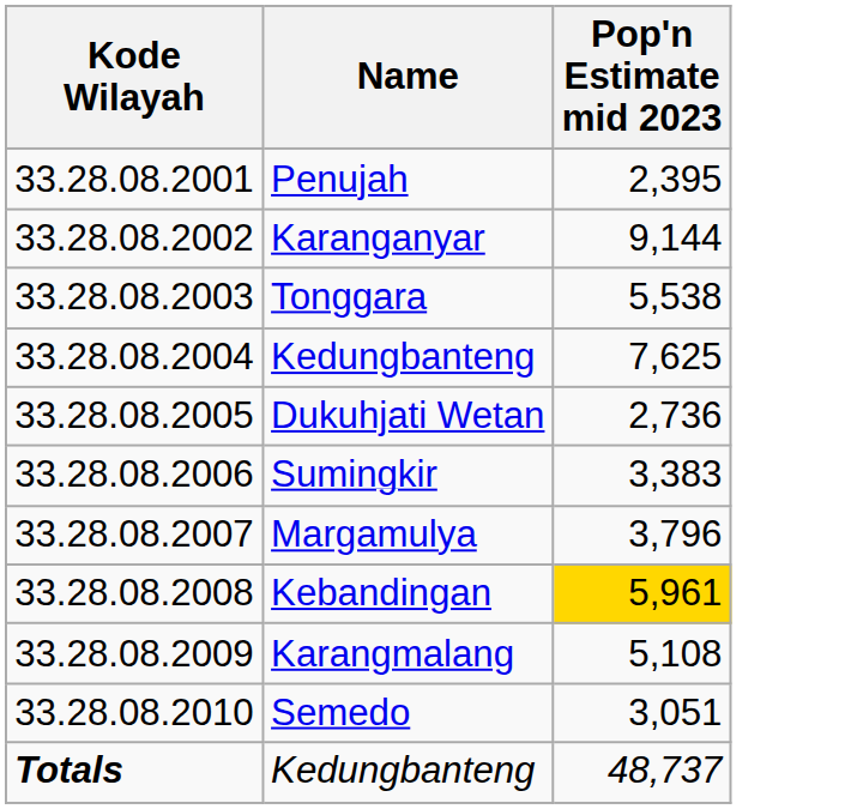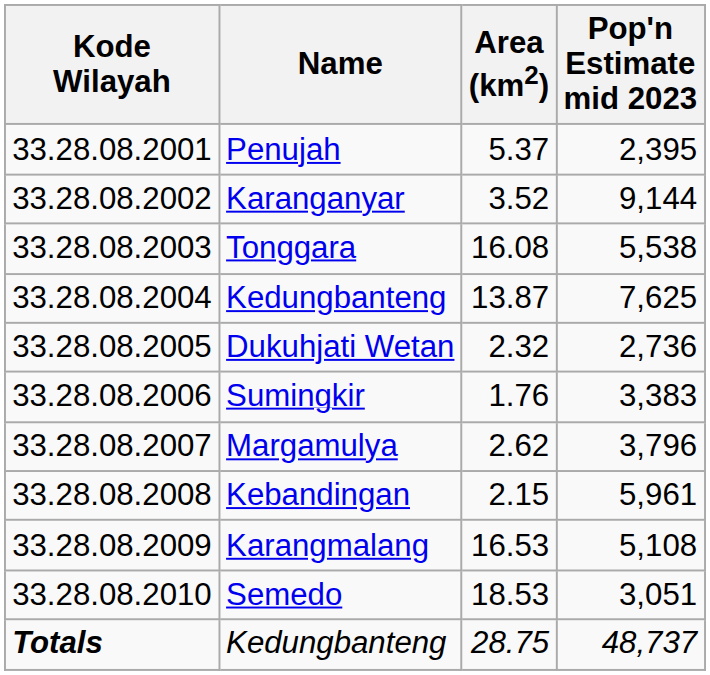 <table class="wikitable sortable">
 <tr>
 <th>Kode<br>Wilayah</th>
 <th>Name</th>
+<th>Area <br>(km<sup>2</sup>)</th>
 <th>Pop'n <br>Estimate<br>mid 2023</th>
 </tr>
 <tr>
 <td>33.28.08.2001</td>
 <td><a href='#'>Penujah</a></td>
+<td align="right">5.37</td>
 <td align="right">2,395</td>
 </tr>
 <tr>
 <td>33.28.08.2002</td>
 <td><a href='#'>Karanganyar</a></td>
+<td align="right">3.52</td>
 <td align="right">9,144</td>
 </tr>
 <tr>
 <td>33.28.08.2003</td>
 <td><a href='#'>Tonggara</a></td>
+<td align="right">16.08</td>
 <td align="right">5,538</td>
 </tr>
 <tr>
 <td>33.28.08.2004</td>
 <td><a href='#'>Kedungbanteng</a></td>
+<td align="right">13.87</td>
 <td align="right">7,625</td>
 </tr>
 <tr>
 <td>33.28.08.2005</td>
 <td><a href='#'>Dukuhjati Wetan</a></td>
+<td align="right">2.32</td>
 <td align="right">2,736</td>
 </tr>
 <tr>
 <td>33.28.08.2006</td>
 <td><a href='#'>Sumingkir</a></td>
+<td align="right">1.76</td>
 <td align="right">3,383</td>
 </tr>
 <tr>
 <td>33.28.08.2007</td>
 <td><a href='#'>Margamulya</a></td>
+<td align="right">2.62</td>
 <td align="right">3,796</td>
 </tr>
 <tr>
 <td>33.28.08.2008</td>
 <td><a href='#'>Kebandingan</a></td>
-<td align="right" style="background: gold;">5,961</td>
+<td align="right">2.15</td>
+<td align="right">5,961</td>
 </tr>
 <tr>
 <td>33.28.08.2009</td>
 <td><a href='#'>Karangmalang</a></td>
+<td align="right">16.53</td>
 <td align="right">5,108</td>
 </tr>
 <tr>
 <td>33.28.08.2010</td>
 <td><a href='#'>Semedo</a></td>
+<td align="right">18.53</td>
 <td align="right">3,051</td>
 </tr>
 <tr>
 <td><strong><em>Totals</em></strong></td>
 <td><em>Kedungbanteng</em></td>
+<td align="right"><em>28.75</em></td>
 <td align="right"><em>48,737</em></td>
 </tr>
 </table>
